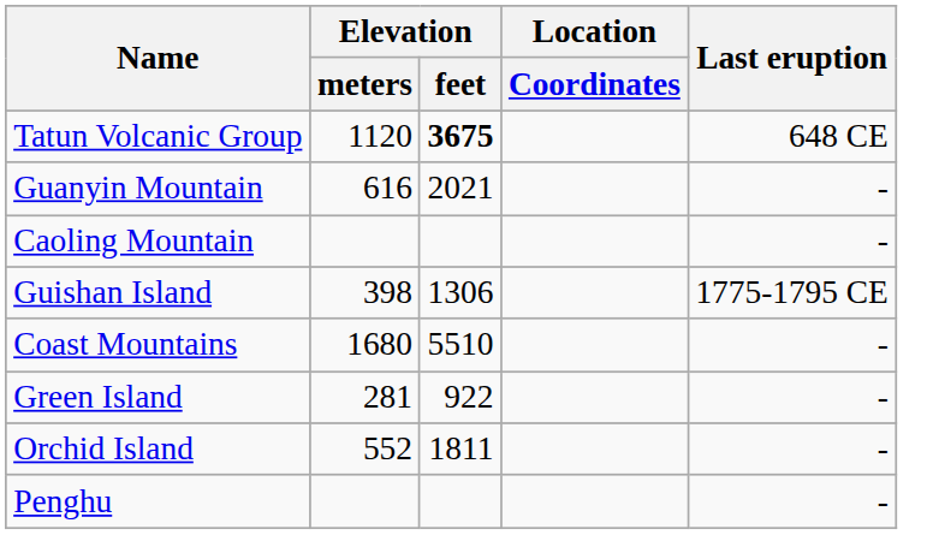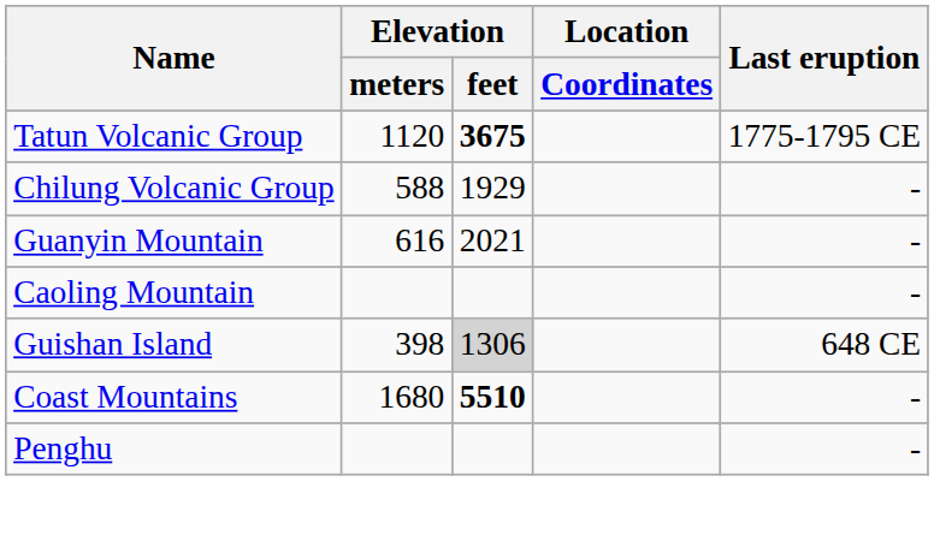 <table class="wikitable">
 <tr>
 <th rowspan="2">Name</th>
 <th colspan ="2">Elevation</th>
 <th>Location</th>
 <th rowspan="2">Last eruption</th>
 </tr>
 <tr>
 <th>meters</th>
 <th>feet</th>
 <th><a href='#'>Coordinates</a></th>
 </tr>
 <tr align="right" class="vcard">
 <td align="left" class="fn org"><a href='#'>Tatun Volcanic Group</a></td>
 <td>1120</td>
 <td><strong>3675</strong></td>
 <td></td>
-<td>648 CE</td>
+<td>1775-1795 CE</td>
+</tr>
+<tr align="right" class="vcard">
+<td align="left" class="fn org"><a href='#'>Chilung Volcanic Group</a></td>
+<td>588</td>
+<td>1929</td>
+<td></td>
+<td>-</td>
 </tr>
 <tr align="right" class="vcard">
 <td align="left" class="fn org"><a href='#'>Guanyin Mountain</a></td>
 <td>616</td>
 <td>2021</td>
 <td></td>
 <td>-</td>
 </tr>
 <tr align="right" class="vcard">
 <td align="left" class="fn org"><a href='#'>Caoling Mountain</a></td>
 <td></td>
 <td></td>
 <td></td>
 <td>-</td>
 </tr>
 <tr align="right" class="vcard">
 <td align="left" class="fn org"><a href='#'>Guishan Island</a></td>
 <td>398</td>
-<td>1306</td>
+<td style="background: lightgrey;">1306</td>
 <td></td>
-<td>1775-1795 CE</td>
+<td>648 CE</td>
 </tr>
 <tr align="right" class="vcard">
 <td align="left" class="fn org"><a href='#'>Coast Mountains</a></td>
 <td>1680</td>
-<td>5510</td>
-<td></td>
-<td>-</td>
-</tr>
-<tr align="right" class="vcard">
-<td align="left" class="fn org"><a href='#'>Green Island</a></td>
-<td>281</td>
-<td>922</td>
-<td></td>
-<td>-</td>
-</tr>
-<tr align="right" class="vcard">
-<td align="left" class="fn org"><a href='#'>Orchid Island</a></td>
-<td>552</td>
-<td>1811</td>
+<td><strong>5510</strong></td>
 <td></td>
 <td>-</td>
 </tr>
 <tr align="right" class="vcard">
 <td align="left" class="fn org"><a href='#'>Penghu</a></td>
 <td></td>
 <td></td>
 <td></td>
 <td>-</td>
 </tr>
 </table>
